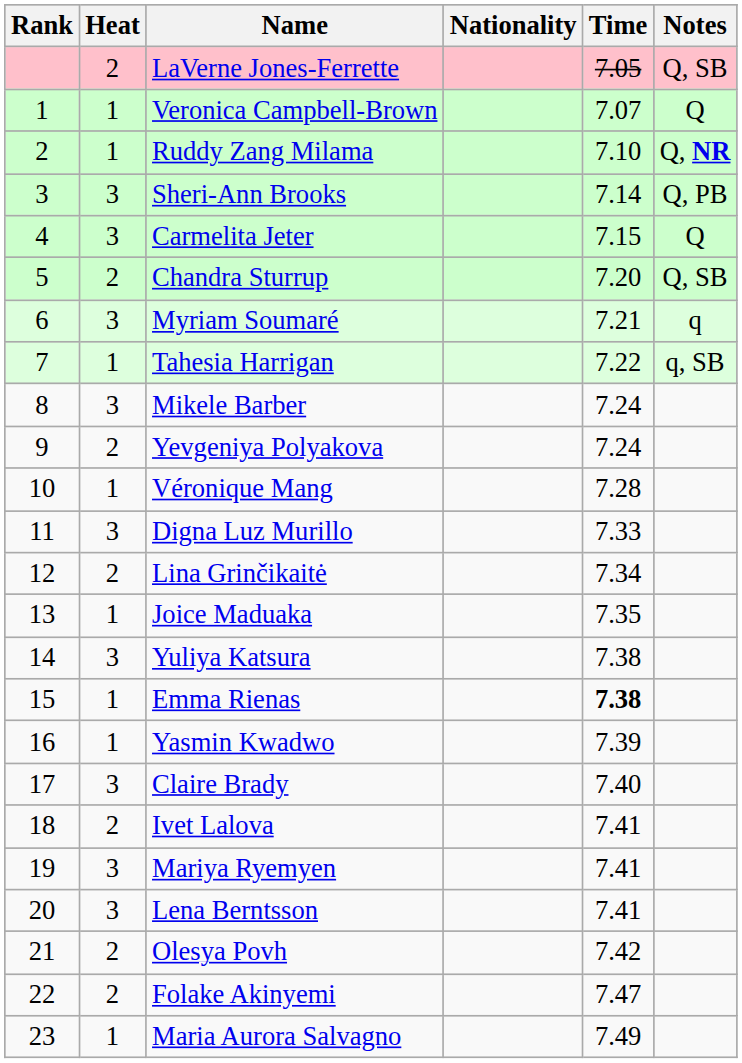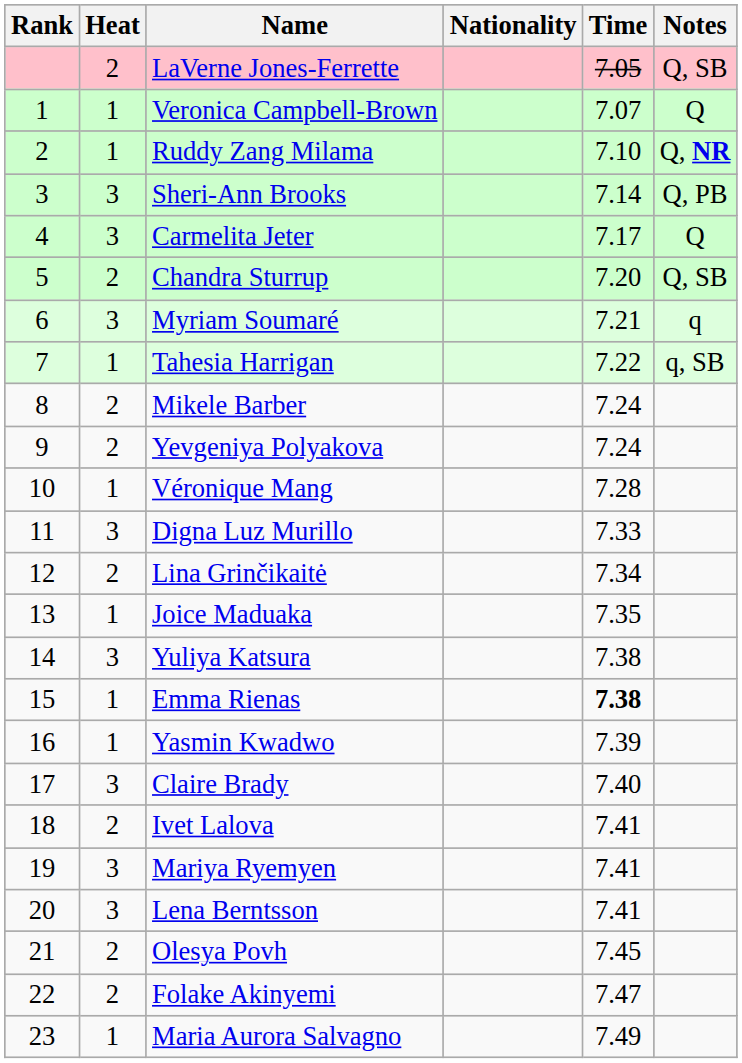 <table class="wikitable sortable" style="text-align:center">
 <tr>
 <th>Rank</th>
 <th>Heat</th>
 <th>Name</th>
 <th>Nationality</th>
 <th>Time</th>
 <th>Notes</th>
 </tr>
 <tr bgcolor=pink>
 <td></td>
 <td>2</td>
 <td align=left><a href='#'>LaVerne Jones-Ferrette</a></td>
 <td align=left></td>
 <td><s>7.05 </s></td>
 <td>Q, SB</td>
 </tr>
 <tr bgcolor=ccffcc>
 <td>1</td>
 <td>1</td>
 <td align=left><a href='#'>Veronica Campbell-Brown</a></td>
 <td align=left></td>
 <td>7.07</td>
 <td>Q</td>
 </tr>
 <tr bgcolor=ccffcc>
 <td>2</td>
 <td>1</td>
 <td align=left><a href='#'>Ruddy Zang Milama</a></td>
 <td align=left></td>
 <td>7.10</td>
 <td>Q, <strong><a href='#'>NR</a></strong></td>
 </tr>
 <tr bgcolor=ccffcc>
 <td>3</td>
 <td>3</td>
 <td align=left><a href='#'>Sheri-Ann Brooks</a></td>
 <td align=left></td>
 <td>7.14</td>
 <td>Q, PB</td>
 </tr>
 <tr bgcolor=ccffcc>
 <td>4</td>
 <td>3</td>
 <td align=left><a href='#'>Carmelita Jeter</a></td>
 <td align=left></td>
-<td>7.15</td>
+<td>7.17</td>
 <td>Q</td>
 </tr>
 <tr bgcolor=ccffcc>
 <td>5</td>
 <td>2</td>
 <td align=left><a href='#'>Chandra Sturrup</a></td>
 <td align=left></td>
 <td>7.20</td>
 <td>Q, SB</td>
 </tr>
 <tr bgcolor=ddffdd>
 <td>6</td>
 <td>3</td>
 <td align=left><a href='#'>Myriam Soumaré</a></td>
 <td align=left></td>
 <td>7.21</td>
 <td>q</td>
 </tr>
 <tr bgcolor=ddffdd>
 <td>7</td>
 <td>1</td>
 <td align=left><a href='#'>Tahesia Harrigan</a></td>
 <td align=left></td>
 <td>7.22</td>
 <td>q, SB</td>
 </tr>
 <tr>
 <td>8</td>
-<td>3</td>
+<td>2</td>
 <td align=left><a href='#'>Mikele Barber</a></td>
 <td align=left></td>
 <td>7.24</td>
 <td></td>
 </tr>
 <tr>
 <td>9</td>
 <td>2</td>
 <td align=left><a href='#'>Yevgeniya Polyakova</a></td>
 <td align=left></td>
 <td>7.24</td>
 <td></td>
 </tr>
 <tr>
 <td>10</td>
 <td>1</td>
 <td align=left><a href='#'>Véronique Mang</a></td>
 <td align=left></td>
 <td>7.28</td>
 <td></td>
 </tr>
 <tr>
 <td>11</td>
 <td>3</td>
 <td align=left><a href='#'>Digna Luz Murillo</a></td>
 <td align=left></td>
 <td>7.33</td>
 <td></td>
 </tr>
 <tr>
 <td>12</td>
 <td>2</td>
 <td align=left><a href='#'>Lina Grinčikaitė</a></td>
 <td align=left></td>
 <td>7.34</td>
 <td></td>
 </tr>
 <tr>
 <td>13</td>
 <td>1</td>
 <td align=left><a href='#'>Joice Maduaka</a></td>
 <td align=left></td>
 <td>7.35</td>
 <td></td>
 </tr>
 <tr>
 <td>14</td>
 <td>3</td>
 <td align=left><a href='#'>Yuliya Katsura</a></td>
 <td align=left></td>
 <td>7.38</td>
 <td></td>
 </tr>
 <tr>
 <td>15</td>
 <td>1</td>
 <td align=left><a href='#'>Emma Rienas</a></td>
 <td align=left></td>
 <td><strong>7.38</strong></td>
 <td></td>
 </tr>
 <tr>
 <td>16</td>
 <td>1</td>
 <td align=left><a href='#'>Yasmin Kwadwo</a></td>
 <td align=left></td>
 <td>7.39</td>
 <td></td>
 </tr>
 <tr>
 <td>17</td>
 <td>3</td>
 <td align=left><a href='#'>Claire Brady</a></td>
 <td align=left></td>
 <td>7.40</td>
 <td></td>
 </tr>
 <tr>
 <td>18</td>
 <td>2</td>
 <td align=left><a href='#'>Ivet Lalova</a></td>
 <td align=left></td>
 <td>7.41</td>
 <td></td>
 </tr>
 <tr>
 <td>19</td>
 <td>3</td>
 <td align=left><a href='#'>Mariya Ryemyen</a></td>
 <td align=left></td>
 <td>7.41</td>
 <td></td>
 </tr>
 <tr>
 <td>20</td>
 <td>3</td>
 <td align=left><a href='#'>Lena Berntsson</a></td>
 <td align=left></td>
 <td>7.41</td>
 <td></td>
 </tr>
 <tr>
 <td>21</td>
 <td>2</td>
 <td align=left><a href='#'>Olesya Povh</a></td>
 <td align=left></td>
-<td>7.42</td>
+<td>7.45</td>
 <td></td>
 </tr>
 <tr>
 <td>22</td>
 <td>2</td>
 <td align=left><a href='#'>Folake Akinyemi</a></td>
 <td align=left></td>
 <td>7.47</td>
 <td></td>
 </tr>
 <tr>
 <td>23</td>
 <td>1</td>
 <td align=left><a href='#'>Maria Aurora Salvagno</a></td>
 <td align=left></td>
 <td>7.49</td>
 <td></td>
 </tr>
 </table>
